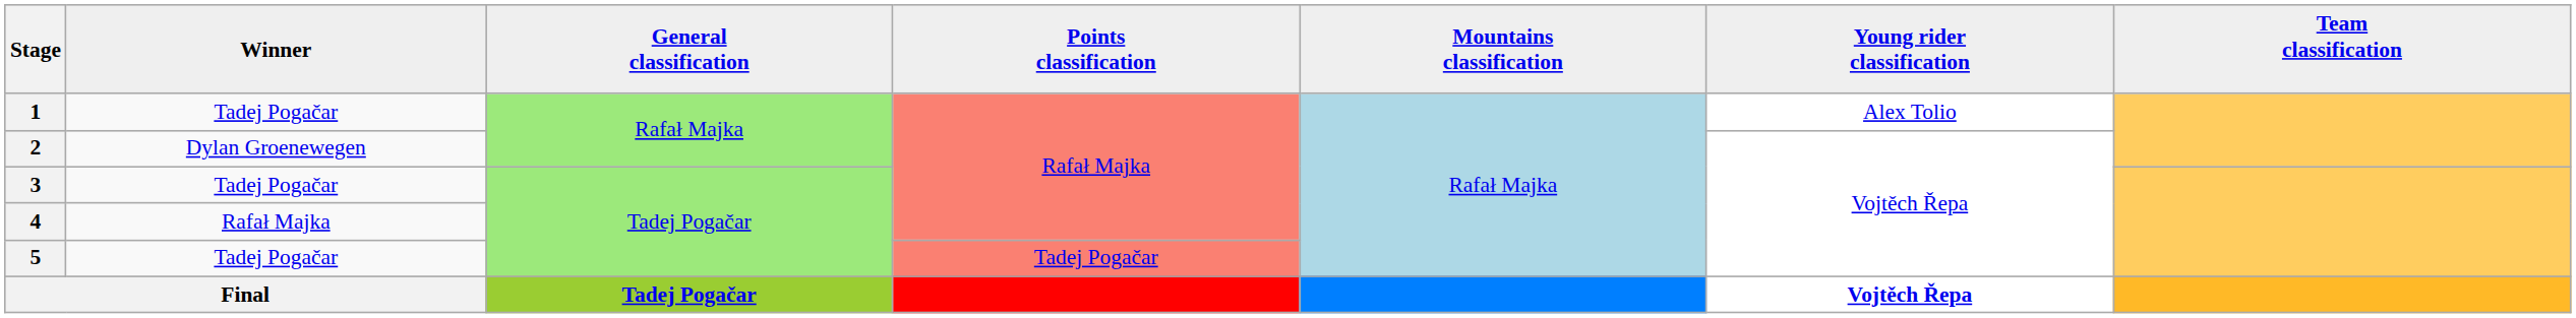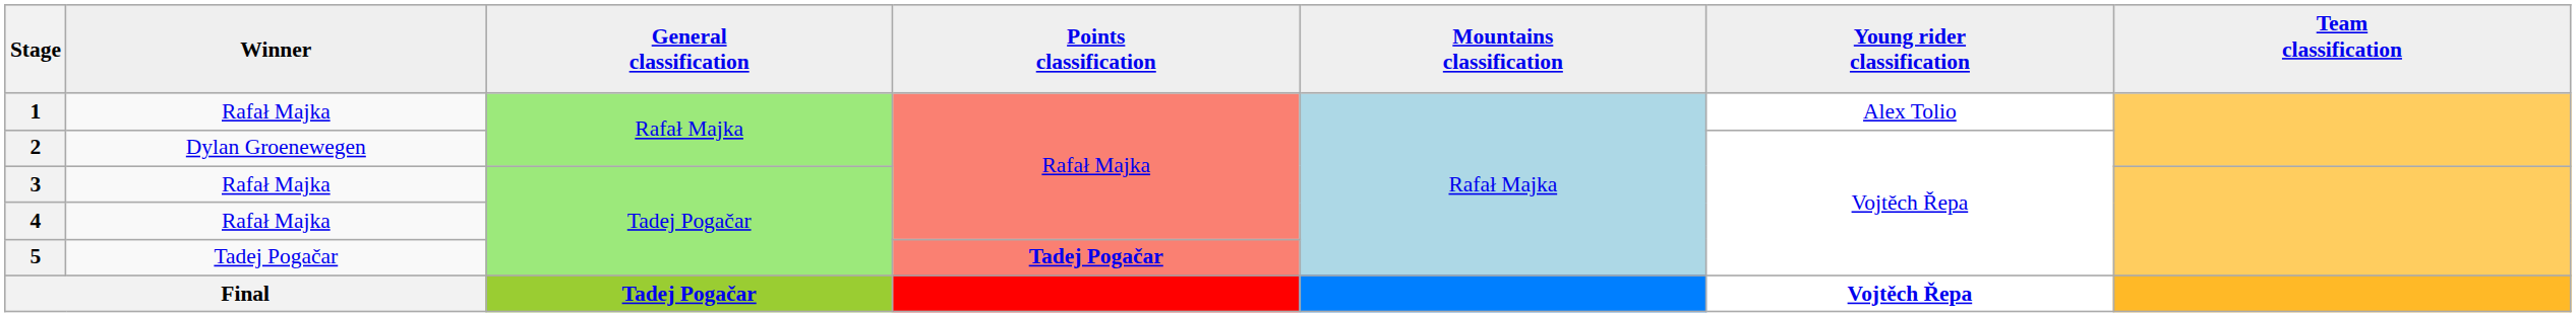 <table class="wikitable" width="99%" style="text-align: center; font-size:smaller;">
 <tr>
 <th width="1%">Stage</th>
 <th style="background:#efefef; width:16.5%;">Winner</th>
 <th style="background:#efefef; width:16%;"><a href='#'>General<br>classification</a><br></th>
 <th style="background:#efefef; width:16%;"><a href='#'>Points<br>classification</a><br></th>
 <th style="background:#efefef; width:16%;"><a href='#'>Mountains<br>classification</a><br></th>
 <th style="background:#efefef; width:16%;"><a href='#'>Young rider<br>classification</a><br></th>
 <th style="background:#efefef; width:18%;"><a href='#'>Team<br>classification</a><br><br></th>
 </tr>
 <tr>
 <th>1</th>
-<td><a href='#'>Tadej Pogačar</a></td>
+<td><a href='#'>Rafał Majka</a></td>
 <td style="background:#9CE97B;" rowspan="2"><a href='#'>Rafał Majka</a></td>
 <td style="background:salmon;" rowspan="4"><a href='#'>Rafał Majka</a></td>
 <td style="background:lightblue;" rowspan="5"><a href='#'>Rafał Majka</a></td>
 <td style="background:white;"><a href='#'>Alex Tolio</a></td>
 <td style="background:#FFCD5F;" rowspan="2"></td>
 </tr>
 <tr>
 <th>2</th>
 <td><a href='#'>Dylan Groenewegen</a></td>
 <td style="background:white;" rowspan="4"><a href='#'>Vojtěch Řepa</a></td>
 </tr>
 <tr>
 <th>3</th>
-<td><a href='#'>Tadej Pogačar</a></td>
+<td><a href='#'>Rafał Majka</a></td>
 <td style="background:#9CE97B;" rowspan="3"><a href='#'>Tadej Pogačar</a></td>
 <td style="background:#FFCD5F;"rowspan="3"></td>
 </tr>
 <tr>
 <th>4</th>
 <td><a href='#'>Rafał Majka</a></td>
 </tr>
 <tr>
 <th>5</th>
 <td><a href='#'>Tadej Pogačar</a></td>
-<td style="background:salmon;"><a href='#'>Tadej Pogačar</a></td>
+<td style="background:salmon;"><strong><a href='#'>Tadej Pogačar</a></strong></td>
 </tr>
 <tr>
 <th colspan="2">Final</th>
 <th style="background:#9ACD32;"><a href='#'>Tadej Pogačar</a></th>
 <th style="background:red;"></th>
 <th style="background:#007FFF;"></th>
 <th style="background:white;"><a href='#'>Vojtěch Řepa</a></th>
 <th style="background:#FFB927;"></th>
 </tr>
 </table>
